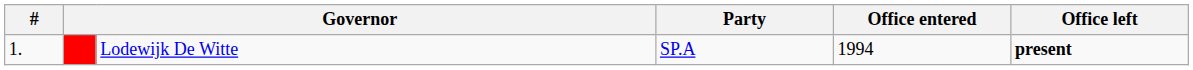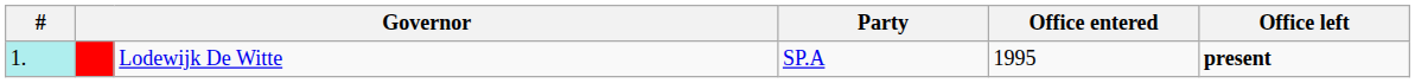 <table class="wikitable" style="text-align:left; font-size:90%; width:75%">
 <tr>
 <th>#</th>
 <th colspan=2 width=50%>Governor</th>
 <th width=15%>Party</th>
 <th width=15%>Office entered</th>
 <th width=15%>Office left</th>
 </tr>
 <tr>
-<td>1.</td>
+<td style="background: paleturquoise;">1.</td>
 <td bgcolor="red"></td>
 <td><a href='#'>Lodewijk De Witte</a></td>
 <td><a href='#'>SP.A</a></td>
-<td>1994</td>
+<td>1995</td>
 <td><strong>present</strong></td>
 </tr>
 </table>
